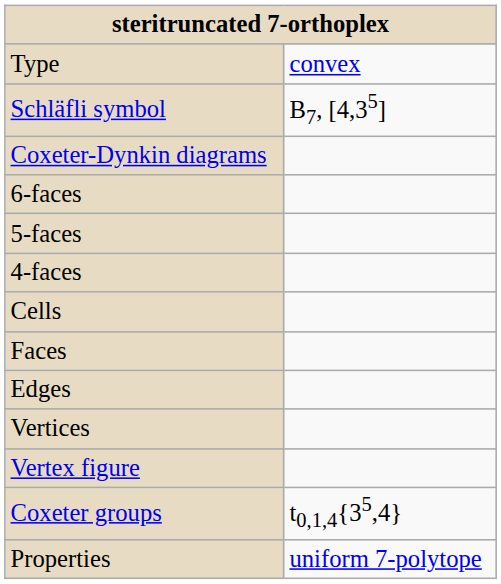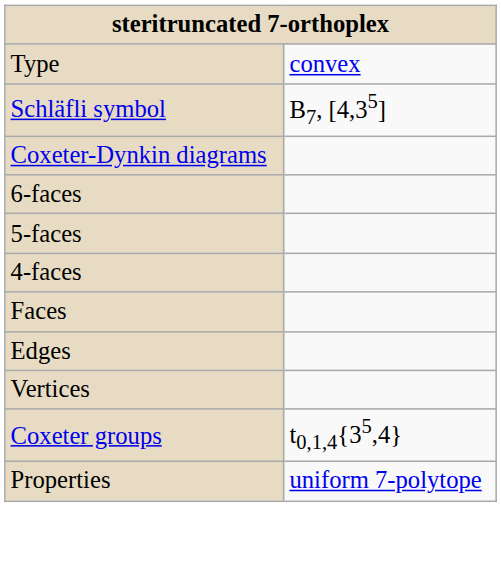 <table class="wikitable" align="right" style="margin-left:10px" width="320">
 <tr>
 <th style="background:#e7dcc3;" colspan="2">steritruncated 7-orthoplex</th>
 </tr>
 <tr>
 <td style="background:#e7dcc3;">Type</td>
 <td><a href='#'>convex</a></td>
 </tr>
 <tr>
 <td style="background:#e7dcc3;"><a href='#'>Schläfli symbol</a></td>
 <td>B<sub>7</sub>, [4,3<sup>5</sup>]</td>
 </tr>
 <tr>
 <td style="background:#e7dcc3;"><a href='#'>Coxeter-Dynkin diagrams</a></td>
 <td><br></td>
 </tr>
 <tr>
 <td style="background:#e7dcc3;">6-faces</td>
 <td></td>
 </tr>
 <tr>
 <td style="background:#e7dcc3;">5-faces</td>
 <td></td>
 </tr>
 <tr>
 <td style="background:#e7dcc3;">4-faces</td>
 <td></td>
 </tr>
 <tr>
-<td style="background:#e7dcc3;">Cells</td>
-<td></td>
-</tr>
-<tr>
 <td style="background:#e7dcc3;">Faces</td>
 <td></td>
 </tr>
 <tr>
 <td style="background:#e7dcc3;">Edges</td>
 <td></td>
 </tr>
 <tr>
 <td style="background:#e7dcc3;">Vertices</td>
 <td></td>
 </tr>
 <tr>
-<td style="background:#e7dcc3;"><a href='#'>Vertex figure</a></td>
-<td></td>
-</tr>
-<tr>
 <td style="background:#e7dcc3;"><a href='#'>Coxeter groups</a></td>
 <td>t<sub>0,1,4</sub>{3<sup>5</sup>,4}</td>
 </tr>
 <tr>
 <td style="background:#e7dcc3;">Properties</td>
 <td><a href='#'>uniform 7-polytope</a></td>
 </tr>
 </table>
